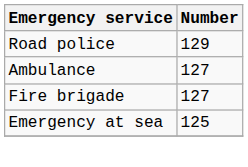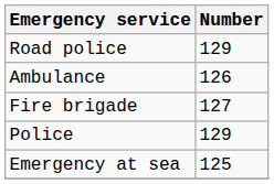 <table class="wikitable">
 <tr>
 <th>Emergency service</th>
 <th>Number</th>
 </tr>
 <tr>
 <td>Road police</td>
 <td>129</td>
 </tr>
 <tr>
 <td>Ambulance</td>
-<td>127</td>
+<td>126</td>
 </tr>
 <tr>
 <td>Fire brigade</td>
 <td>127</td>
+</tr>
+<tr>
+<td>Police</td>
+<td>129</td>
 </tr>
 <tr>
 <td>Emergency at sea</td>
 <td>125</td>
 </tr>
 <tr>
 </tr>
 </table>
